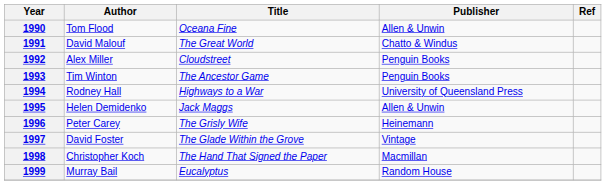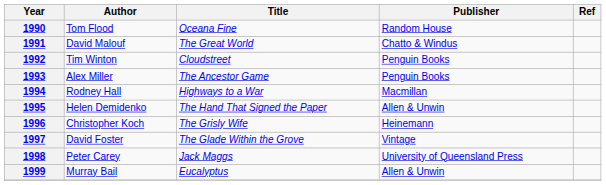 <table class="wikitable sortable" width="75%">
 <tr>
 <th scope="col" width="10%">Year</th>
 <th scope="col">Author</th>
 <th scope="col">Title</th>
 <th scope="col">Publisher</th>
 <th>Ref</th>
 </tr>
 <tr>
 <th scope="row"><a href='#'>1990</a></th>
 <td><a href='#'>Tom Flood</a></td>
 <td><em><a href='#'>Oceana Fine</a></em></td>
-<td><a href='#'>Allen & Unwin</a></td>
+<td><a href='#'>Random House</a></td>
 <td></td>
 </tr>
 <tr>
 <th scope="row"><a href='#'>1991</a></th>
 <td><a href='#'>David Malouf</a></td>
 <td><em><a href='#'>The Great World</a></em></td>
 <td><a href='#'>Chatto & Windus</a></td>
 <td></td>
 </tr>
 <tr>
 <th scope="row"><a href='#'>1992</a></th>
-<td><a href='#'>Alex Miller</a></td>
+<td><a href='#'>Tim Winton</a></td>
 <td><em><a href='#'>Cloudstreet</a></em></td>
 <td><a href='#'>Penguin Books</a></td>
 <td></td>
 </tr>
 <tr>
 <th scope="row"><a href='#'>1993</a></th>
-<td><a href='#'>Tim Winton</a></td>
+<td><a href='#'>Alex Miller</a></td>
 <td><em><a href='#'>The Ancestor Game</a></em></td>
 <td><a href='#'>Penguin Books</a></td>
 <td></td>
 </tr>
 <tr>
 <th scope="row"><a href='#'>1994</a></th>
 <td><a href='#'>Rodney Hall</a></td>
 <td><em><a href='#'>Highways to a War</a></em></td>
-<td><a href='#'>University of Queensland Press</a></td>
+<td><a href='#'>Macmillan</a></td>
 <td></td>
 </tr>
 <tr>
 <th scope="row"><a href='#'>1995</a></th>
 <td><a href='#'>Helen Demidenko</a></td>
-<td><em><a href='#'>Jack Maggs</a></em></td>
+<td><em><a href='#'>The Hand That Signed the Paper</a></em></td>
 <td><a href='#'>Allen & Unwin</a></td>
 <td></td>
 </tr>
 <tr>
 <th scope="row"><a href='#'>1996</a></th>
-<td><a href='#'>Peter Carey</a></td>
+<td><a href='#'>Christopher Koch</a></td>
 <td><em><a href='#'>The Grisly Wife</a></em></td>
 <td><a href='#'>Heinemann</a></td>
 <td></td>
 </tr>
 <tr>
 <th scope="row"><a href='#'>1997</a></th>
 <td><a href='#'>David Foster</a></td>
 <td><em><a href='#'>The Glade Within the Grove</a></em></td>
 <td><a href='#'>Vintage</a></td>
 <td></td>
 </tr>
 <tr>
 <th scope="row"><a href='#'>1998</a></th>
-<td><a href='#'>Christopher Koch</a></td>
-<td><em><a href='#'>The Hand That Signed the Paper</a></em></td>
-<td><a href='#'>Macmillan</a></td>
+<td><a href='#'>Peter Carey</a></td>
+<td><em><a href='#'>Jack Maggs</a></em></td>
+<td><a href='#'>University of Queensland Press</a></td>
 <td></td>
 </tr>
 <tr>
 <th scope="row"><a href='#'>1999</a></th>
 <td><a href='#'>Murray Bail</a></td>
 <td><em><a href='#'>Eucalyptus</a></em></td>
-<td><a href='#'>Random House</a></td>
+<td><a href='#'>Allen & Unwin</a></td>
 <td></td>
 </tr>
 <tr>
 </tr>
 </table>
